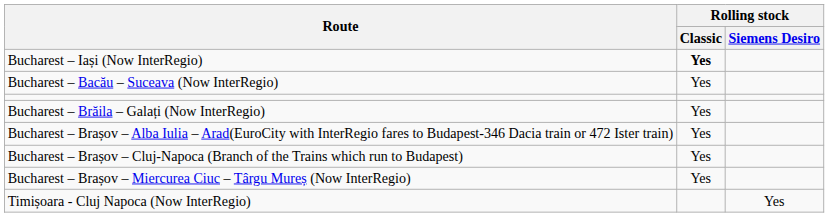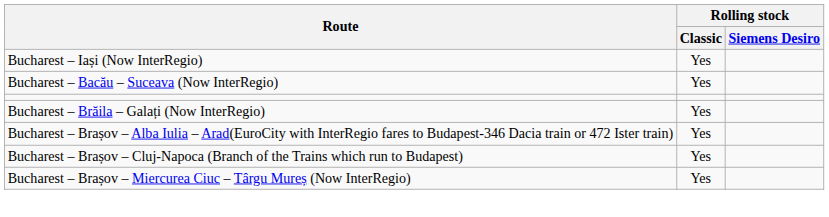 <table class="wikitable">
 <tr>
 <th rowspan=2>Route</th>
 <th colspan=2>Rolling stock</th>
 </tr>
 <tr>
 <th>Classic</th>
 <th><a href='#'>Siemens Desiro</a></th>
 </tr>
 <tr>
 <td>Bucharest – Iași (Now InterRegio)</td>
-<td style="text-align:center;"><strong>Yes</strong></td>
+<td style="text-align:center;">Yes</td>
 <td></td>
 </tr>
 <tr>
 <td>Bucharest – <a href='#'>Bacău</a> – <a href='#'>Suceava</a> (Now InterRegio)</td>
 <td style="text-align:center;">Yes</td>
 <td></td>
 </tr>
 <tr>
 <td></td>
 <td></td>
 <td></td>
 </tr>
 <tr>
 <td>Bucharest – <a href='#'>Brăila</a> – Galați (Now InterRegio)</td>
 <td style="text-align:center;">Yes</td>
 <td></td>
 </tr>
 <tr>
 <td>Bucharest – Brașov – <a href='#'>Alba Iulia</a> – <a href='#'>Arad</a>(EuroCity with InterRegio fares to Budapest-346 Dacia train or 472 Ister train)</td>
 <td style="text-align:center;">Yes</td>
 <td></td>
 </tr>
 <tr>
 <td>Bucharest – Brașov – Cluj-Napoca (Branch of the Trains which run to Budapest)</td>
 <td style="text-align:center;">Yes</td>
 <td></td>
 </tr>
 <tr>
 <td>Bucharest – Brașov – <a href='#'>Miercurea Ciuc</a> – <a href='#'>Târgu Mureș</a> (Now InterRegio)</td>
 <td style="text-align:center;">Yes</td>
 <td></td>
 </tr>
-<tr>
-<td>Timișoara - Cluj Napoca (Now InterRegio)</td>
-<td></td>
-<td style="text-align:center;">Yes</td>
-</tr>
 </table>
